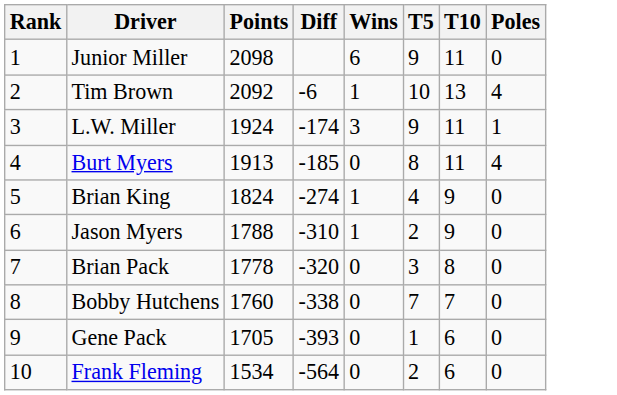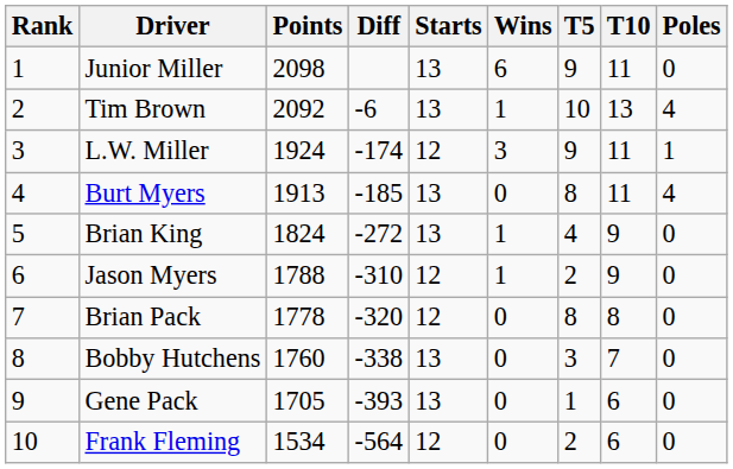 <table class="wikitable">
 <tr>
 <th>Rank</th>
 <th>Driver</th>
 <th>Points</th>
 <th>Diff</th>
+<th>Starts</th>
 <th>Wins</th>
 <th>T5</th>
 <th>T10</th>
 <th>Poles</th>
 </tr>
 <tr>
 <td>1</td>
 <td>Junior Miller</td>
 <td>2098</td>
 <td></td>
+<td>13</td>
 <td>6</td>
 <td>9</td>
 <td>11</td>
 <td>0</td>
 </tr>
 <tr>
 <td>2</td>
 <td>Tim Brown</td>
 <td>2092</td>
 <td>-6</td>
+<td>13</td>
 <td>1</td>
 <td>10</td>
 <td>13</td>
 <td>4</td>
 </tr>
 <tr>
 <td>3</td>
 <td>L.W. Miller</td>
 <td>1924</td>
 <td>-174</td>
+<td>12</td>
 <td>3</td>
 <td>9</td>
 <td>11</td>
 <td>1</td>
 </tr>
 <tr>
 <td>4</td>
 <td><a href='#'>Burt Myers</a></td>
 <td>1913</td>
 <td>-185</td>
+<td>13</td>
 <td>0</td>
 <td>8</td>
 <td>11</td>
 <td>4</td>
 </tr>
 <tr>
 <td>5</td>
 <td>Brian King</td>
 <td>1824</td>
-<td>-274</td>
+<td>-272</td>
+<td>13</td>
 <td>1</td>
 <td>4</td>
 <td>9</td>
 <td>0</td>
 </tr>
 <tr>
 <td>6</td>
 <td>Jason Myers</td>
 <td>1788</td>
 <td>-310</td>
+<td>12</td>
 <td>1</td>
 <td>2</td>
 <td>9</td>
 <td>0</td>
 </tr>
 <tr>
 <td>7</td>
 <td>Brian Pack</td>
 <td>1778</td>
 <td>-320</td>
+<td>12</td>
 <td>0</td>
-<td>3</td>
+<td>8</td>
 <td>8</td>
 <td>0</td>
 </tr>
 <tr>
 <td>8</td>
 <td>Bobby Hutchens</td>
 <td>1760</td>
 <td>-338</td>
+<td>13</td>
 <td>0</td>
-<td>7</td>
+<td>3</td>
 <td>7</td>
 <td>0</td>
 </tr>
 <tr>
 <td>9</td>
 <td>Gene Pack</td>
 <td>1705</td>
 <td>-393</td>
+<td>13</td>
 <td>0</td>
 <td>1</td>
 <td>6</td>
 <td>0</td>
 </tr>
 <tr>
 <td>10</td>
 <td><a href='#'>Frank Fleming</a></td>
 <td>1534</td>
 <td>-564</td>
+<td>12</td>
 <td>0</td>
 <td>2</td>
 <td>6</td>
 <td>0</td>
 </tr>
 </table>
